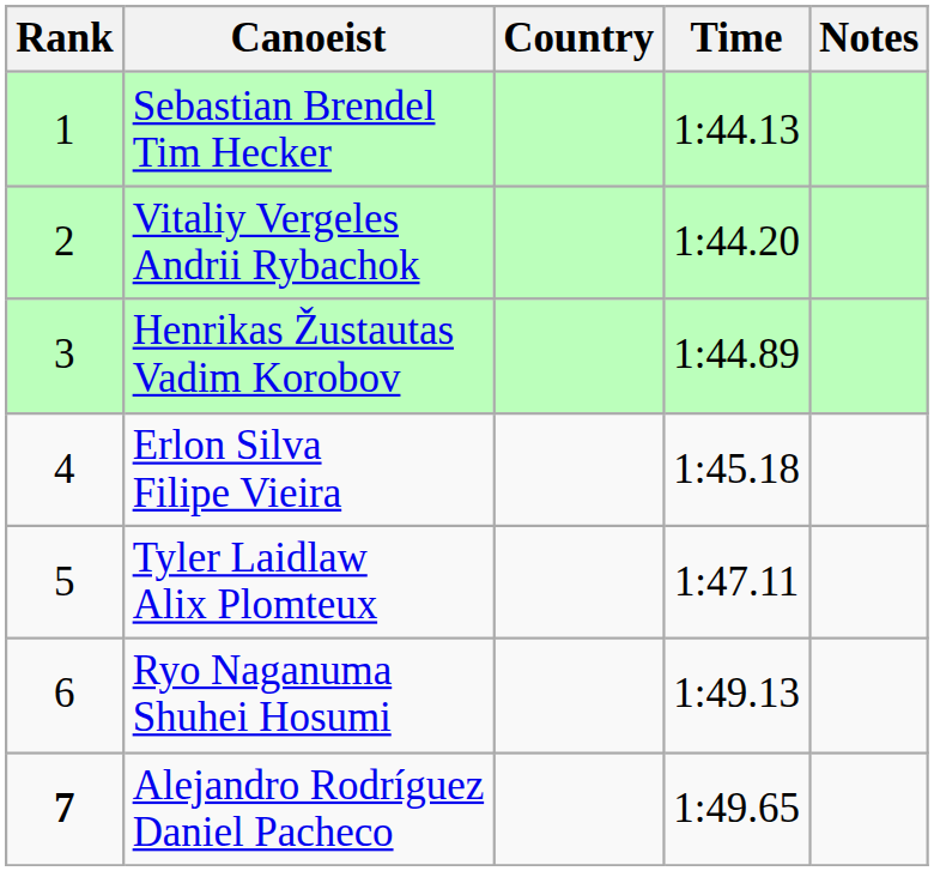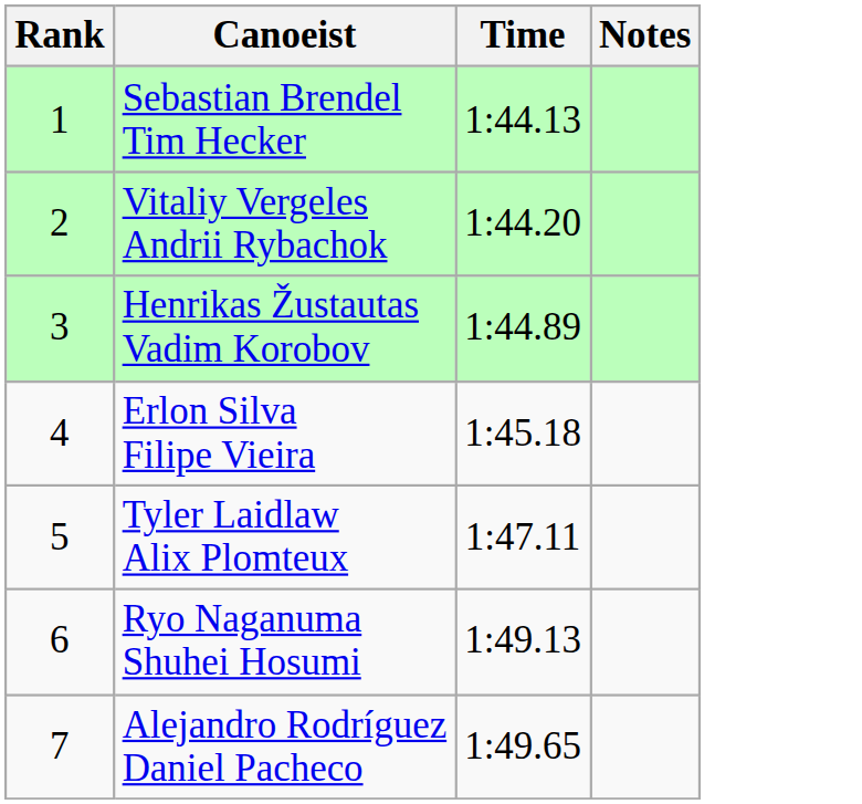 <table class="wikitable" style="text-align:center">
 <tr>
 <th>Rank</th>
 <th>Canoeist</th>
-<th>Country</th>
 <th>Time</th>
 <th>Notes</th>
 </tr>
 <tr bgcolor=bbffbb>
 <td>1</td>
 <td align="left"><a href='#'>Sebastian Brendel</a><br><a href='#'>Tim Hecker</a></td>
-<td align="left"></td>
 <td>1:44.13</td>
 <td></td>
 </tr>
 <tr bgcolor=bbffbb>
 <td>2</td>
 <td align="left"><a href='#'>Vitaliy Vergeles</a><br><a href='#'>Andrii Rybachok</a></td>
-<td align="left"></td>
 <td>1:44.20</td>
 <td></td>
 </tr>
 <tr bgcolor=bbffbb>
 <td>3</td>
 <td align="left"><a href='#'>Henrikas Žustautas</a><br><a href='#'>Vadim Korobov</a></td>
-<td align="left"></td>
 <td>1:44.89</td>
 <td></td>
 </tr>
 <tr>
 <td>4</td>
 <td align="left"><a href='#'>Erlon Silva</a><br><a href='#'>Filipe Vieira</a></td>
-<td align="left"></td>
 <td>1:45.18</td>
 <td></td>
 </tr>
 <tr>
 <td>5</td>
 <td align="left"><a href='#'>Tyler Laidlaw</a><br><a href='#'>Alix Plomteux</a></td>
-<td align="left"></td>
 <td>1:47.11</td>
 <td></td>
 </tr>
 <tr>
 <td>6</td>
 <td align="left"><a href='#'>Ryo Naganuma</a><br><a href='#'>Shuhei Hosumi</a></td>
-<td align="left"></td>
 <td>1:49.13</td>
 <td></td>
 </tr>
 <tr>
-<td><strong>7</strong></td>
+<td>7</td>
 <td align="left"><a href='#'>Alejandro Rodríguez</a><br><a href='#'>Daniel Pacheco</a></td>
-<td align="left"></td>
 <td>1:49.65</td>
 <td></td>
 </tr>
 </table>
